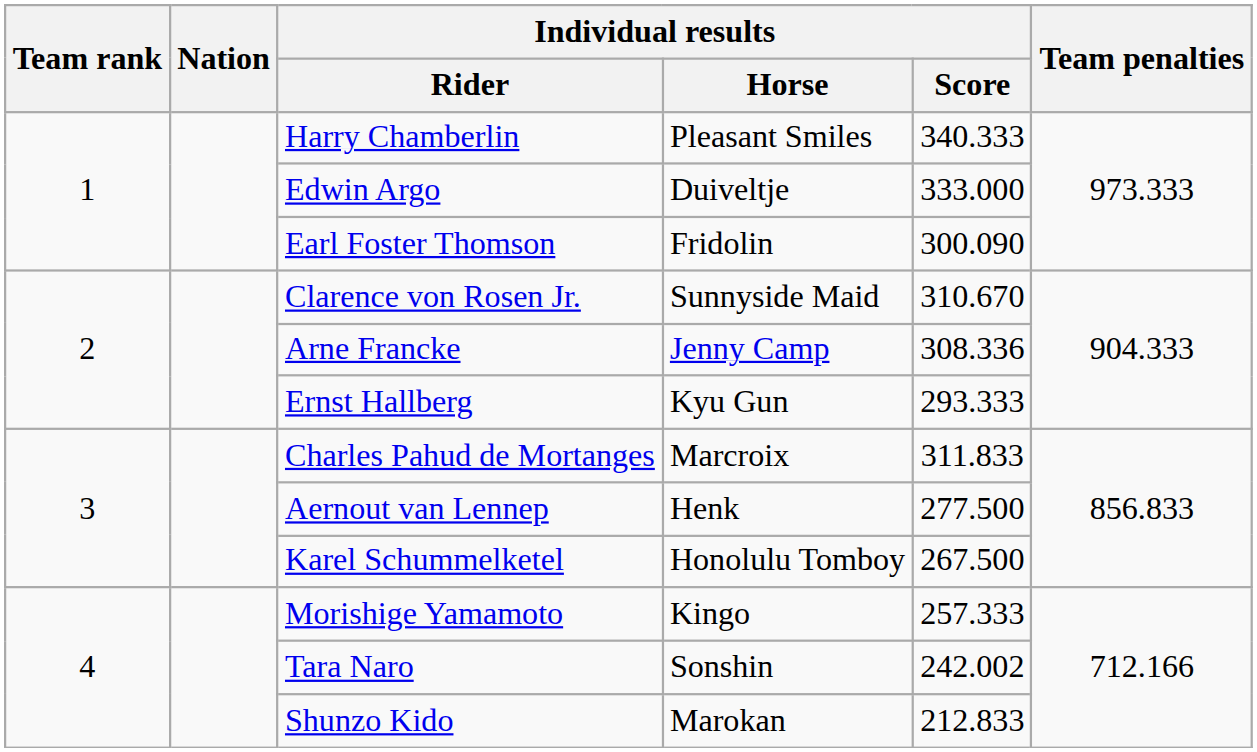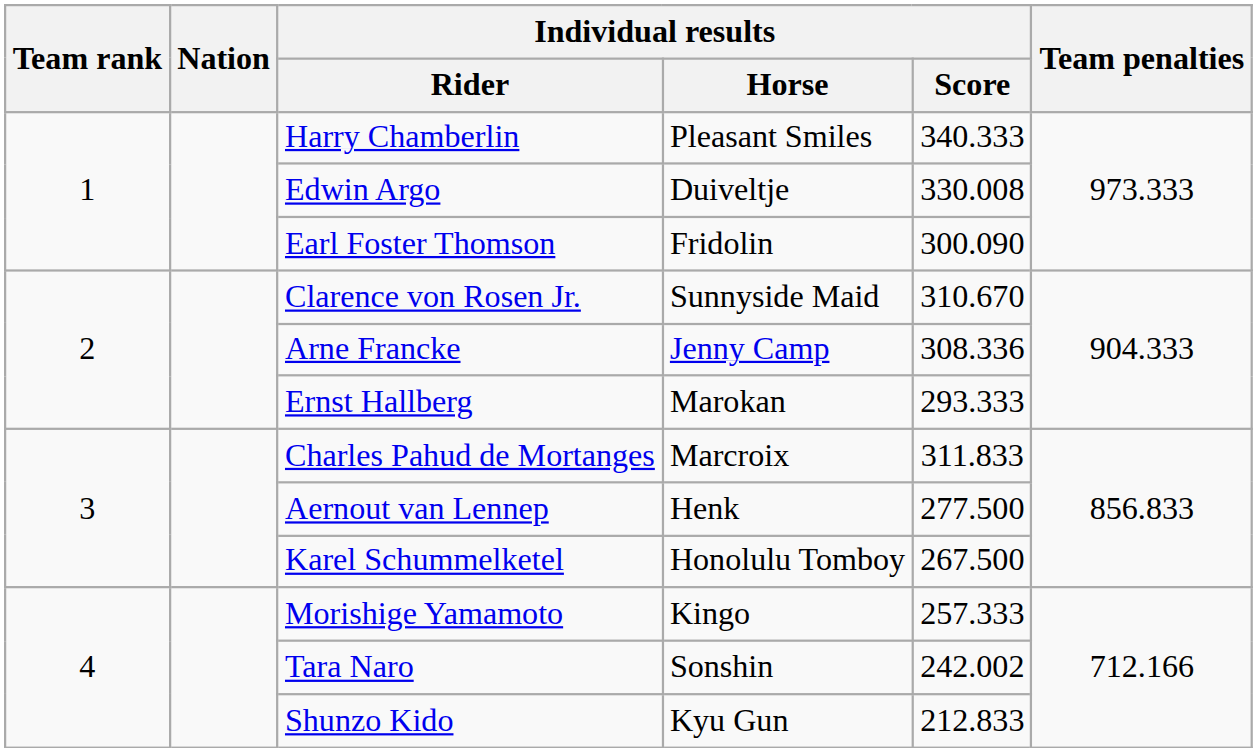 <table class=wikitable style="font-size:90%">
 <tr>
 <th rowspan="2">Team rank</th>
 <th rowspan="2">Nation</th>
 <th colspan="3">Individual results</th>
 <th rowspan="2">Team penalties</th>
 </tr>
 <tr>
 <th>Rider</th>
 <th>Horse</th>
 <th>Score</th>
 </tr>
 <tr>
 <td align=center rowspan="3">1</td>
 <td rowspan="3"></td>
 <td><a href='#'>Harry Chamberlin</a></td>
 <td>Pleasant Smiles</td>
 <td align=center>340.333</td>
 <td align=center rowspan="3">973.333</td>
 </tr>
 <tr>
 <td><a href='#'>Edwin Argo</a></td>
 <td>Duiveltje</td>
-<td align=center>333.000</td>
+<td align=center>330.008</td>
 </tr>
 <tr>
 <td><a href='#'>Earl Foster Thomson</a></td>
 <td>Fridolin</td>
 <td align=center>300.090</td>
 </tr>
 <tr>
 <td align=center rowspan="3">2</td>
 <td rowspan="3"></td>
 <td><a href='#'>Clarence von Rosen Jr.</a></td>
 <td>Sunnyside Maid</td>
 <td align=center>310.670</td>
 <td align=center rowspan="3">904.333</td>
 </tr>
 <tr>
 <td><a href='#'>Arne Francke</a></td>
 <td><a href='#'>Jenny Camp</a></td>
 <td align=center>308.336</td>
 </tr>
 <tr>
 <td><a href='#'>Ernst Hallberg</a></td>
-<td>Kyu Gun</td>
+<td>Marokan</td>
 <td align=center>293.333</td>
 </tr>
 <tr>
 <td align=center rowspan="3">3</td>
 <td rowspan="3"></td>
 <td><a href='#'>Charles Pahud de Mortanges</a></td>
 <td>Marcroix</td>
 <td align=center>311.833</td>
 <td align=center rowspan="3">856.833</td>
 </tr>
 <tr>
 <td><a href='#'>Aernout van Lennep</a></td>
 <td>Henk</td>
 <td align=center>277.500</td>
 </tr>
 <tr>
 <td><a href='#'>Karel Schummelketel</a></td>
 <td>Honolulu Tomboy</td>
 <td align=center>267.500</td>
 </tr>
 <tr>
 <td align=center rowspan="3">4</td>
 <td rowspan="3"></td>
 <td><a href='#'>Morishige Yamamoto</a></td>
 <td>Kingo</td>
 <td align=center>257.333</td>
 <td align=center rowspan="3">712.166</td>
 </tr>
 <tr>
 <td><a href='#'>Tara Naro</a></td>
 <td>Sonshin</td>
 <td align=center>242.002</td>
 </tr>
 <tr>
 <td><a href='#'>Shunzo Kido</a></td>
-<td>Marokan</td>
+<td>Kyu Gun</td>
 <td align=center>212.833</td>
 </tr>
 </table>
